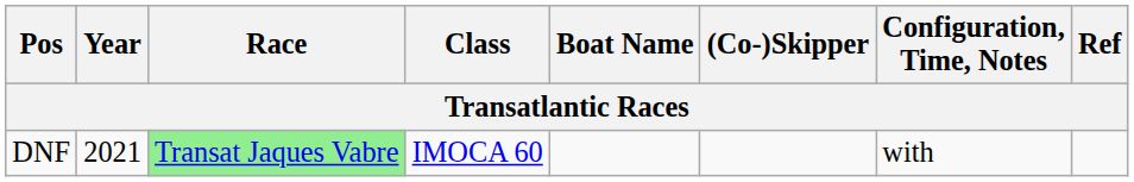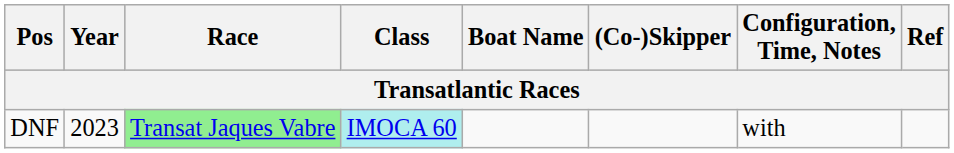 <table class="wikitable sortable">
 <tr>
 <th>Pos</th>
 <th>Year</th>
 <th>Race</th>
 <th>Class</th>
 <th>Boat Name</th>
 <th>(Co-)Skipper</th>
 <th>Configuration,<br>Time, Notes</th>
 <th>Ref</th>
 </tr>
 <tr>
 <th colspan="8"><strong>Transatlantic Races</strong></th>
 </tr>
 <tr>
 <td>DNF</td>
-<td>2021</td>
+<td>2023</td>
 <td style="background: lightgreen;"><a href='#'>Transat Jaques Vabre</a></td>
-<td><a href='#'>IMOCA 60</a></td>
+<td style="background: paleturquoise;"><a href='#'>IMOCA 60</a></td>
 <td></td>
 <td></td>
 <td>with </td>
 <td></td>
 </tr>
 </table>
